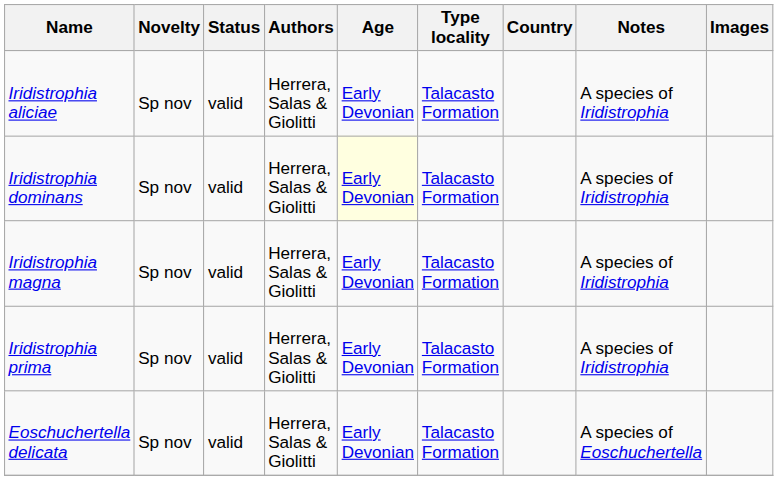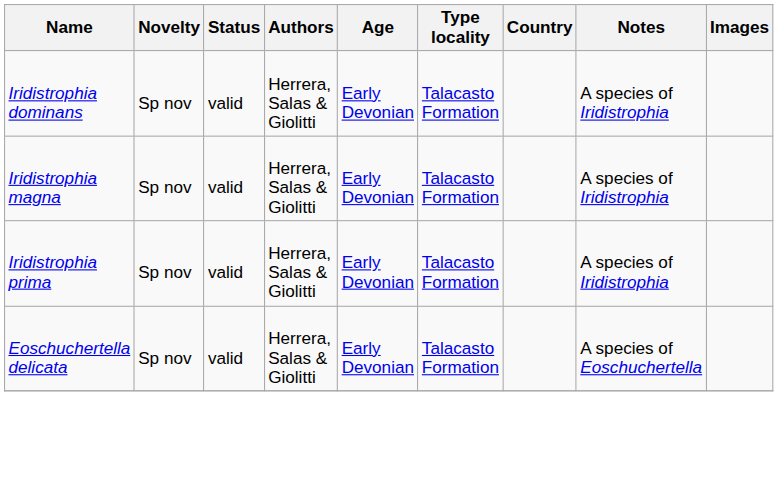 <table class="wikitable sortable" align="center" width="80%">
 <tr>
 <th>Name</th>
 <th>Novelty</th>
 <th>Status</th>
 <th>Authors</th>
 <th>Age</th>
 <th>Type locality</th>
 <th>Country</th>
 <th>Notes</th>
 <th>Images</th>
 </tr>
 <tr>
-<td><br><em><a href='#'>Iridistrophia aliciae</a></em></td>
+<td><br><em><a href='#'>Iridistrophia dominans</a></em></td>
 <td><br>Sp nov</td>
 <td><br>valid</td>
 <td><br>Herrera, Salas & Giolitti</td>
 <td><br><a href='#'>Early Devonian</a></td>
-<td><br><a href='#'>Talacasto Formation</a></td>
-<td><br></td>
-<td><br>A species of <em><a href='#'>Iridistrophia</a></em></td>
-<td></td>
-</tr>
-<tr>
-<td><br><em><a href='#'>Iridistrophia dominans</a></em></td>
-<td><br>Sp nov</td>
-<td><br>valid</td>
-<td><br>Herrera, Salas & Giolitti</td>
-<td style="background: lightyellow;"><br><a href='#'>Early Devonian</a></td>
 <td><br><a href='#'>Talacasto Formation</a></td>
 <td><br></td>
 <td><br>A species of <em><a href='#'>Iridistrophia</a></em></td>
 <td></td>
 </tr>
 <tr>
 <td><br><em><a href='#'>Iridistrophia magna</a></em></td>
 <td><br>Sp nov</td>
 <td><br>valid</td>
 <td><br>Herrera, Salas & Giolitti</td>
 <td><br><a href='#'>Early Devonian</a></td>
 <td><br><a href='#'>Talacasto Formation</a></td>
 <td><br></td>
 <td><br>A species of <em><a href='#'>Iridistrophia</a></em></td>
 <td></td>
 </tr>
 <tr>
 <td><br><em><a href='#'>Iridistrophia prima</a></em></td>
 <td><br>Sp nov</td>
 <td><br>valid</td>
 <td><br>Herrera, Salas & Giolitti</td>
 <td><br><a href='#'>Early Devonian</a></td>
 <td><br><a href='#'>Talacasto Formation</a></td>
 <td><br></td>
 <td><br>A species of <em><a href='#'>Iridistrophia</a></em></td>
 <td></td>
 </tr>
 <tr>
 <td><br><em><a href='#'>Eoschuchertella delicata</a></em></td>
 <td><br>Sp nov</td>
 <td><br>valid</td>
 <td><br>Herrera, Salas & Giolitti</td>
 <td><br><a href='#'>Early Devonian</a></td>
 <td><br><a href='#'>Talacasto Formation</a></td>
 <td><br></td>
 <td><br>A species of <em><a href='#'>Eoschuchertella</a></em></td>
 <td></td>
 </tr>
 <tr>
 </tr>
 </table>
